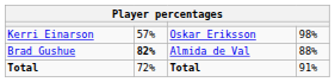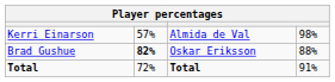 <table class="wikitable">
 <tr>
 <th colspan=4 width=400>Player percentages</th>
 </tr>
 <tr>
 <th colspan=2 width=200 style="white-space:nowrap;"></th>
 <th colspan=2 width=200 style="white-space:nowrap;"></th>
 </tr>
 <tr>
 <td><a href='#'>Kerri Einarson</a></td>
 <td>57%</td>
-<td><a href='#'>Oskar Eriksson</a></td>
+<td><a href='#'>Almida de Val</a></td>
 <td>98%</td>
 </tr>
 <tr>
 <td><a href='#'>Brad Gushue</a></td>
 <td><strong>82%</strong></td>
-<td><a href='#'>Almida de Val</a></td>
+<td><a href='#'>Oskar Eriksson</a></td>
 <td>88%</td>
 </tr>
 <tr>
 <td><strong>Total</strong></td>
 <td>72%</td>
 <td><strong>Total</strong></td>
 <td>91%</td>
 </tr>
 </table>
